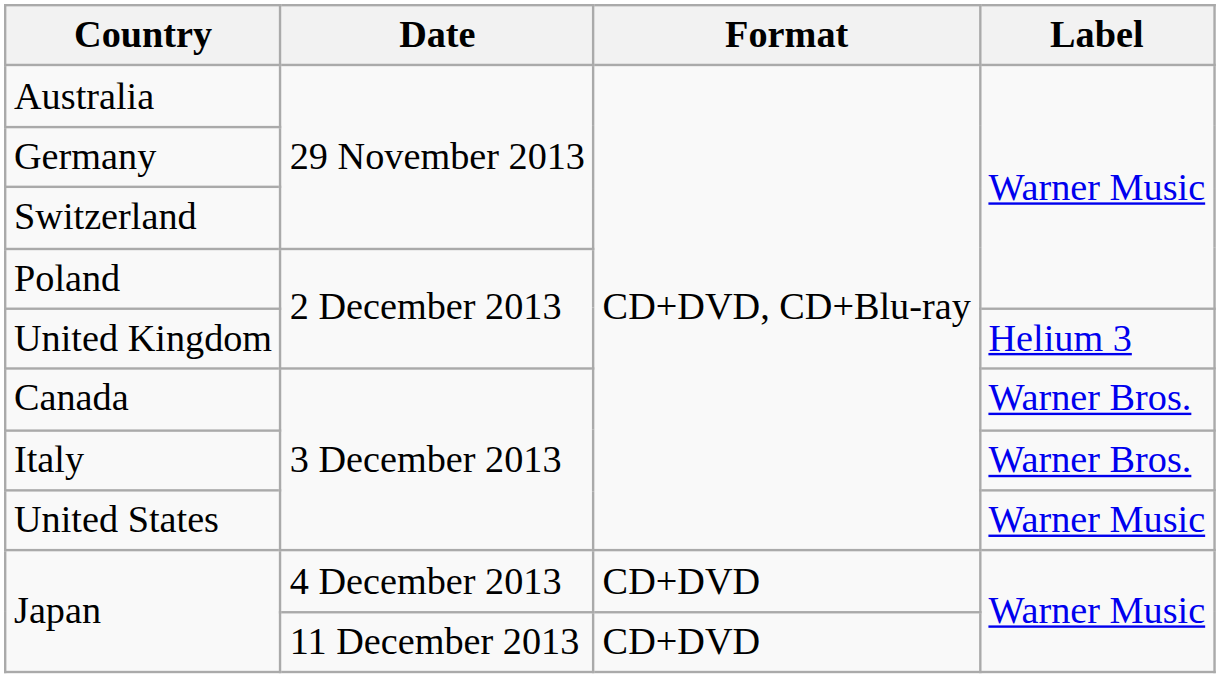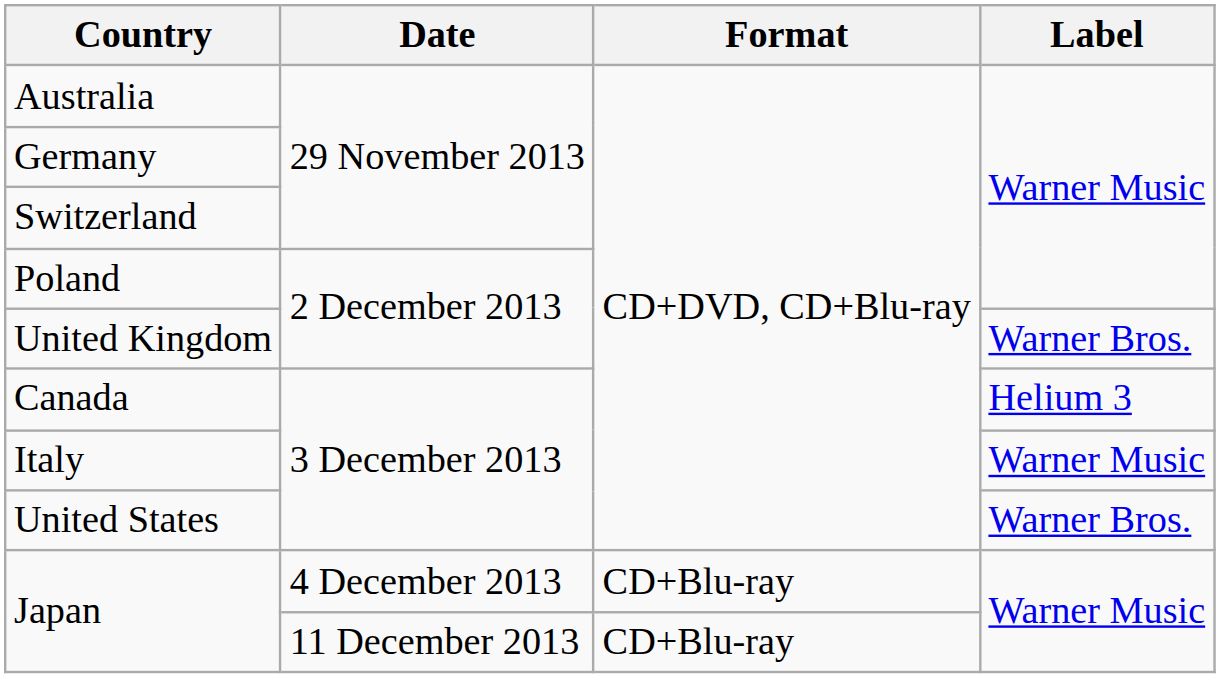 <table class="wikitable">
 <tr>
 <th>Country</th>
 <th>Date</th>
 <th>Format</th>
 <th>Label</th>
 </tr>
 <tr>
 <td>Australia</td>
 <td rowspan="3">29 November 2013</td>
 <td rowspan="8">CD+DVD, CD+Blu-ray</td>
 <td rowspan="4"><a href='#'>Warner Music</a></td>
 </tr>
 <tr>
 <td>Germany</td>
 </tr>
 <tr>
 <td>Switzerland</td>
 </tr>
 <tr>
 <td>Poland</td>
 <td rowspan="2">2 December 2013</td>
 </tr>
 <tr>
 <td>United Kingdom</td>
-<td><a href='#'>Helium 3</a></td>
+<td><a href='#'>Warner Bros.</a></td>
 </tr>
 <tr>
 <td>Canada</td>
 <td rowspan="3">3 December 2013</td>
-<td><a href='#'>Warner Bros.</a></td>
+<td><a href='#'>Helium 3</a></td>
 </tr>
 <tr>
 <td>Italy</td>
-<td><a href='#'>Warner Bros.</a></td>
+<td><a href='#'>Warner Music</a></td>
 </tr>
 <tr>
 <td>United States</td>
-<td><a href='#'>Warner Music</a></td>
+<td><a href='#'>Warner Bros.</a></td>
 </tr>
 <tr>
 <td rowspan="2">Japan</td>
 <td>4 December 2013</td>
-<td>CD+DVD</td>
+<td>CD+Blu-ray</td>
 <td rowspan="2"><a href='#'>Warner Music</a></td>
 </tr>
 <tr>
 <td>11 December 2013</td>
-<td>CD+DVD</td>
+<td>CD+Blu-ray</td>
 </tr>
 </table>
